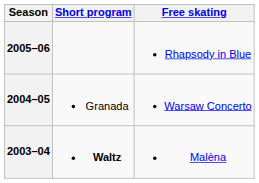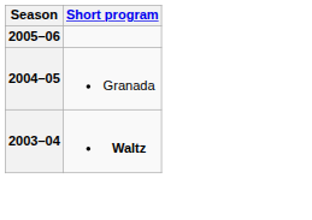 <table class=wikitable style=text-align:center>
 <tr>
 <th>Season</th>
 <th><a href='#'>Short program</a></th>
-<th><a href='#'>Free skating</a></th>
 </tr>
 <tr>
 <th>2005–06 <br> </th>
 <td></td>
-<td><br><ul><li><a href='#'>Rhapsody in Blue</a> <br></li></ul></td>
 </tr>
 <tr>
 <th>2004–05 <br> </th>
 <td><br><ul><li>Granada</li></ul></td>
-<td><br><ul><li><a href='#'>Warsaw Concerto</a> <br></li></ul></td>
 </tr>
 <tr>
 <th>2003–04 <br> </th>
 <td><strong><br><ul><li>Waltz <br></li></ul></strong></td>
-<td><br><ul><li><a href='#'>Malèna</a> <br></li></ul></td>
 </tr>
 </table>
